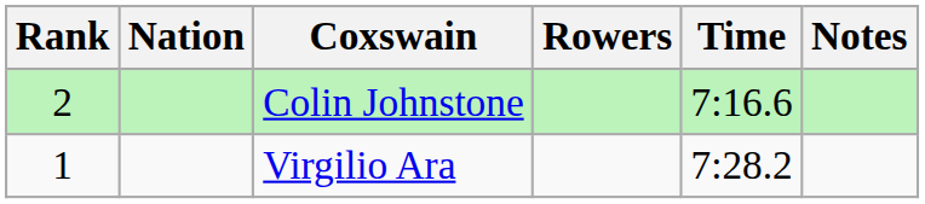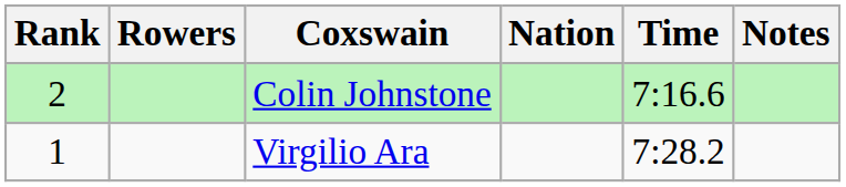 <table class="wikitable sortable" style="text-align:center">
 <tr>
 <th>Rank</th>
+<th>Rowers</th>
+<th>Coxswain</th>
 <th>Nation</th>
-<th>Coxswain</th>
-<th>Rowers</th>
 <th>Time</th>
 <th>Notes</th>
 </tr>
 <tr bgcolor=bbf3bb>
 <td>2</td>
 <td align=left></td>
 <td align=left><a href='#'>Colin Johnstone</a></td>
 <td align=left></td>
 <td>7:16.6</td>
 <td></td>
 </tr>
 <tr>
 <td>1</td>
 <td align=left></td>
 <td align=left><a href='#'>Virgilio Ara</a></td>
 <td align=left></td>
 <td>7:28.2</td>
 <td></td>
 </tr>
 </table>
